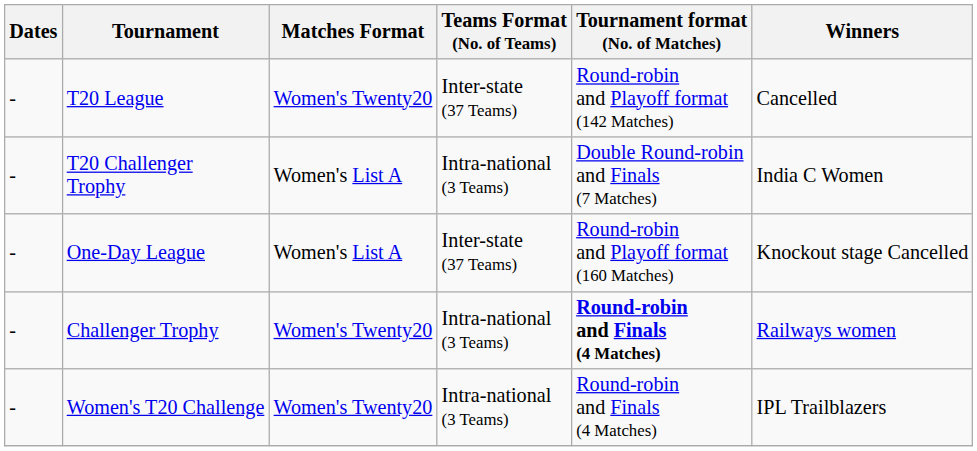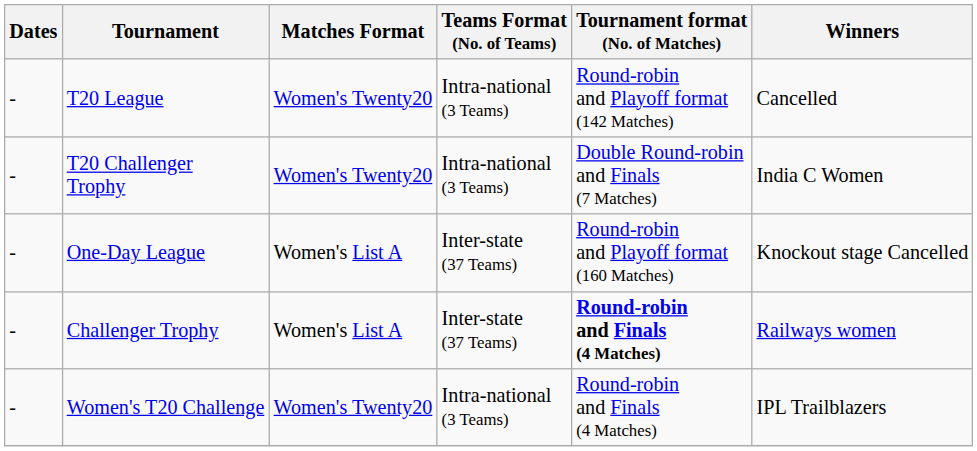 <table class="wikitable sortable" style="text-align:center; white-space:nowrap;" style="width: 70%;">
 <tr>
 <th>Dates</th>
 <th>Tournament</th>
 <th>Matches Format</th>
 <th>Teams Format <br><small>(No. of  Teams)</small></th>
 <th>Tournament format <br><small>(No. of  Matches)</small></th>
 <th>Winners</th>
 </tr>
 <tr>
 <td style="text-align:left">-<br></td>
 <td style="text-align:left"><a href='#'>T20 League</a></td>
 <td style="text-align:left"><a href='#'>Women's Twenty20</a></td>
-<td style="text-align:left">Inter-state<br><small>(37 Teams)</small></td>
+<td style="text-align:left">Intra-national<br><small>(3 Teams)</small></td>
 <td style="text-align:left"><a href='#'>Round-robin</a><br> and <a href='#'>Playoff format</a><br><small>(142 Matches)</small></td>
 <td style="text-align:left">Cancelled</td>
 </tr>
 <tr>
 <td style="text-align:left">-<br></td>
 <td style="text-align:left"><a href='#'>T20 Challenger<br>Trophy</a></td>
-<td style="text-align:left">Women's <a href='#'>List A</a></td>
+<td style="text-align:left"><a href='#'>Women's Twenty20</a></td>
 <td style="text-align:left">Intra-national<br><small>(3 Teams)</small></td>
 <td style="text-align:left"><a href='#'>Double Round-robin</a><br> and <a href='#'>Finals</a><br><small>(7 Matches)</small></td>
 <td style="text-align:left">India C Women</td>
 </tr>
 <tr>
 <td style="text-align:left">-<br></td>
 <td style="text-align:left"><a href='#'>One-Day League</a></td>
 <td style="text-align:left">Women's <a href='#'>List A</a></td>
 <td style="text-align:left">Inter-state<br><small>(37 Teams)</small></td>
 <td style="text-align:left"><a href='#'>Round-robin</a><br> and <a href='#'>Playoff format</a><br><small>(160 Matches)</small></td>
 <td style="text-align:left">Knockout stage Cancelled</td>
 </tr>
 <tr>
 <td style="text-align:left">-<br></td>
 <td style="text-align:left"><a href='#'>Challenger Trophy</a></td>
-<td style="text-align:left"><a href='#'>Women's Twenty20</a></td>
-<td style="text-align:left">Intra-national<br><small>(3 Teams)</small></td>
+<td style="text-align:left">Women's <a href='#'>List A</a></td>
+<td style="text-align:left">Inter-state<br><small>(37 Teams)</small></td>
 <td style="text-align:left"><strong><a href='#'>Round-robin</a><br> and <a href='#'>Finals</a><br><small>(4 Matches)</small></strong></td>
 <td style="text-align:left"><a href='#'>Railways women</a></td>
 </tr>
 <tr>
 <td style="text-align:left">-<br></td>
 <td style="text-align:left"><a href='#'>Women's T20 Challenge</a></td>
 <td style="text-align:left"><a href='#'>Women's Twenty20</a></td>
 <td style="text-align:left">Intra-national<br><small>(3 Teams)</small></td>
 <td style="text-align:left"><a href='#'>Round-robin</a><br> and <a href='#'>Finals</a><br><small>(4 Matches)</small></td>
 <td style="text-align:left">IPL Trailblazers</td>
 </tr>
 <tr>
 </tr>
 </table>
